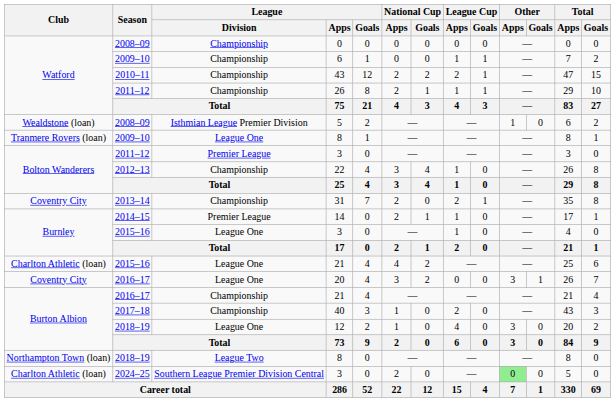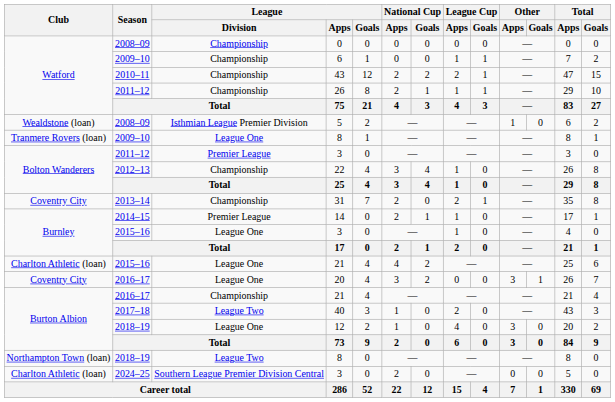 <table class="wikitable" style="text-align: center;">
 <tr>
 <th rowspan=2>Club</th>
 <th rowspan=2>Season</th>
 <th colspan=3>League</th>
 <th colspan=2>National Cup</th>
 <th colspan=2>League Cup</th>
 <th colspan=2>Other</th>
 <th colspan=2>Total</th>
 </tr>
 <tr>
 <th>Division</th>
 <th>Apps</th>
 <th>Goals</th>
 <th>Apps</th>
 <th>Goals</th>
 <th>Apps</th>
 <th>Goals</th>
 <th>Apps</th>
 <th>Goals</th>
 <th>Apps</th>
 <th>Goals</th>
 </tr>
 <tr>
 <td rowspan=5><a href='#'>Watford</a></td>
 <td><a href='#'>2008–09</a></td>
 <td><a href='#'>Championship</a></td>
 <td>0</td>
 <td>0</td>
 <td>0</td>
 <td>0</td>
 <td>0</td>
 <td>0</td>
 <td colspan=2>—</td>
 <td>0</td>
 <td>0</td>
 </tr>
 <tr>
 <td><a href='#'>2009–10</a></td>
 <td>Championship</td>
 <td>6</td>
 <td>1</td>
 <td>0</td>
 <td>0</td>
 <td>1</td>
 <td>1</td>
 <td colspan=2>—</td>
 <td>7</td>
 <td>2</td>
 </tr>
 <tr>
 <td><a href='#'>2010–11</a></td>
 <td>Championship</td>
 <td>43</td>
 <td>12</td>
 <td>2</td>
 <td>2</td>
 <td>2</td>
 <td>1</td>
 <td colspan=2>—</td>
 <td>47</td>
 <td>15</td>
 </tr>
 <tr>
 <td><a href='#'>2011–12</a></td>
 <td>Championship</td>
 <td>26</td>
 <td>8</td>
 <td>2</td>
 <td>1</td>
 <td>1</td>
 <td>1</td>
 <td colspan=2>—</td>
 <td>29</td>
 <td>10</td>
 </tr>
 <tr>
 <th colspan=2>Total</th>
 <th>75</th>
 <th>21</th>
 <th>4</th>
 <th>3</th>
 <th>4</th>
 <th>3</th>
 <th colspan=2>—</th>
 <th>83</th>
 <th>27</th>
 </tr>
 <tr>
 <td><a href='#'>Wealdstone</a> (loan)</td>
 <td><a href='#'>2008–09</a></td>
 <td><a href='#'>Isthmian League</a> Premier Division</td>
 <td>5</td>
 <td>2</td>
 <td colspan=2>—</td>
 <td colspan=2>—</td>
 <td>1</td>
 <td>0</td>
 <td>6</td>
 <td>2</td>
 </tr>
 <tr>
 <td><a href='#'>Tranmere Rovers</a> (loan)</td>
 <td><a href='#'>2009–10</a></td>
 <td><a href='#'>League One</a></td>
 <td>8</td>
 <td>1</td>
 <td colspan=2>—</td>
 <td colspan=2>—</td>
 <td colspan=2>—</td>
 <td>8</td>
 <td>1</td>
 </tr>
 <tr>
 <td rowspan=3><a href='#'>Bolton Wanderers</a></td>
 <td><a href='#'>2011–12</a></td>
 <td><a href='#'>Premier League</a></td>
 <td>3</td>
 <td>0</td>
 <td colspan=2>—</td>
 <td colspan=2>—</td>
 <td colspan=2>—</td>
 <td>3</td>
 <td>0</td>
 </tr>
 <tr>
 <td><a href='#'>2012–13</a></td>
 <td>Championship</td>
 <td>22</td>
 <td>4</td>
 <td>3</td>
 <td>4</td>
 <td>1</td>
 <td>0</td>
 <td colspan=2>—</td>
 <td>26</td>
 <td>8</td>
 </tr>
 <tr>
 <th colspan=2>Total</th>
 <th>25</th>
 <th>4</th>
 <th>3</th>
 <th>4</th>
 <th>1</th>
 <th>0</th>
 <th colspan=2>—</th>
 <th>29</th>
 <th>8</th>
 </tr>
 <tr>
 <td><a href='#'>Coventry City</a></td>
 <td><a href='#'>2013–14</a></td>
 <td>Championship</td>
 <td>31</td>
 <td>7</td>
 <td>2</td>
 <td>0</td>
 <td>2</td>
 <td>1</td>
 <td colspan=2>—</td>
 <td>35</td>
 <td>8</td>
 </tr>
 <tr>
 <td rowspan=3><a href='#'>Burnley</a></td>
 <td><a href='#'>2014–15</a></td>
 <td>Premier League</td>
 <td>14</td>
 <td>0</td>
 <td>2</td>
 <td>1</td>
 <td>1</td>
 <td>0</td>
 <td colspan=2>—</td>
 <td>17</td>
 <td>1</td>
 </tr>
 <tr>
 <td><a href='#'>2015–16</a></td>
 <td>League One</td>
 <td>3</td>
 <td>0</td>
 <td colspan=2>—</td>
 <td>1</td>
 <td>0</td>
 <td colspan=2>—</td>
 <td>4</td>
 <td>0</td>
 </tr>
 <tr>
 <th colspan=2>Total</th>
 <th>17</th>
 <th>0</th>
 <th>2</th>
 <th>1</th>
 <th>2</th>
 <th>0</th>
 <th colspan=2>—</th>
 <th>21</th>
 <th>1</th>
 </tr>
 <tr>
 <td><a href='#'>Charlton Athletic</a> (loan)</td>
 <td><a href='#'>2015–16</a></td>
 <td>League One</td>
 <td>21</td>
 <td>4</td>
 <td>4</td>
 <td>2</td>
 <td colspan=2>—</td>
 <td colspan=2>—</td>
 <td>25</td>
 <td>6</td>
 </tr>
 <tr>
 <td><a href='#'>Coventry City</a></td>
 <td><a href='#'>2016–17</a></td>
 <td>League One</td>
 <td>20</td>
 <td>4</td>
 <td>3</td>
 <td>2</td>
 <td>0</td>
 <td>0</td>
 <td>3</td>
 <td>1</td>
 <td>26</td>
 <td>7</td>
 </tr>
 <tr>
 <td rowspan=4><a href='#'>Burton Albion</a></td>
 <td><a href='#'>2016–17</a></td>
 <td>Championship</td>
 <td>21</td>
 <td>4</td>
 <td colspan=2>—</td>
 <td colspan=2>—</td>
 <td colspan=2>—</td>
 <td>21</td>
 <td>4</td>
 </tr>
 <tr>
 <td><a href='#'>2017–18</a></td>
-<td>Championship</td>
+<td><a href='#'>League Two</a></td>
 <td>40</td>
 <td>3</td>
 <td>1</td>
 <td>0</td>
 <td>2</td>
 <td>0</td>
 <td colspan=2>—</td>
 <td>43</td>
 <td>3</td>
 </tr>
 <tr>
 <td><a href='#'>2018–19</a></td>
 <td>League One</td>
 <td>12</td>
 <td>2</td>
 <td>1</td>
 <td>0</td>
 <td>4</td>
 <td>0</td>
 <td>3</td>
 <td>0</td>
 <td>20</td>
 <td>2</td>
 </tr>
 <tr>
 <th colspan=2>Total</th>
 <th>73</th>
 <th>9</th>
 <th>2</th>
 <th>0</th>
 <th>6</th>
 <th>0</th>
 <th>3</th>
 <th>0</th>
 <th>84</th>
 <th>9</th>
 </tr>
 <tr>
 <td><a href='#'>Northampton Town</a> (loan)</td>
 <td><a href='#'>2018–19</a></td>
 <td><a href='#'>League Two</a></td>
 <td>8</td>
 <td>0</td>
 <td colspan=2>—</td>
 <td colspan=2>—</td>
 <td colspan=2>—</td>
 <td>8</td>
 <td>0</td>
 </tr>
 <tr>
 <td><a href='#'>Charlton Athletic</a> (loan)</td>
 <td><a href='#'>2024–25</a></td>
 <td><a href='#'>Southern League Premier Division Central</a></td>
 <td>3</td>
 <td>0</td>
 <td>2</td>
 <td>0</td>
 <td colspan="2">—</td>
-<td style="background: lightgreen;">0</td>
+<td>0</td>
 <td>0</td>
 <td>5</td>
 <td>0</td>
 </tr>
 <tr>
 <th colspan=3>Career total</th>
 <th>286</th>
 <th>52</th>
 <th>22</th>
 <th>12</th>
 <th>15</th>
 <th>4</th>
 <th>7</th>
 <th>1</th>
 <th>330</th>
 <th>69</th>
 </tr>
 </table>
